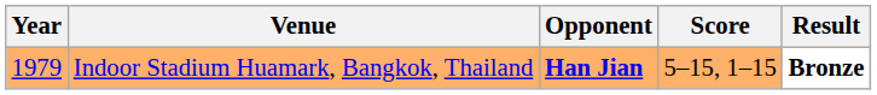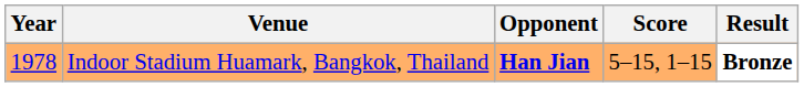 <table class="sortable wikitable" style="font-size: 90%;">
 <tr>
 <th>Year</th>
 <th>Venue</th>
 <th>Opponent</th>
 <th>Score</th>
 <th>Result</th>
 </tr>
 <tr style="background:#FFB069">
-<td align="center"><a href='#'>1979</a></td>
+<td align="center"><a href='#'>1978</a></td>
 <td align="left"><a href='#'>Indoor Stadium Huamark</a>, <a href='#'>Bangkok</a>, <a href='#'>Thailand</a></td>
 <td align="left"><strong> <a href='#'>Han Jian</a></strong></td>
 <td align="left">5–15, 1–15</td>
 <td style="text-align:left; background:white"> <strong>Bronze</strong></td>
 </tr>
 </table>
